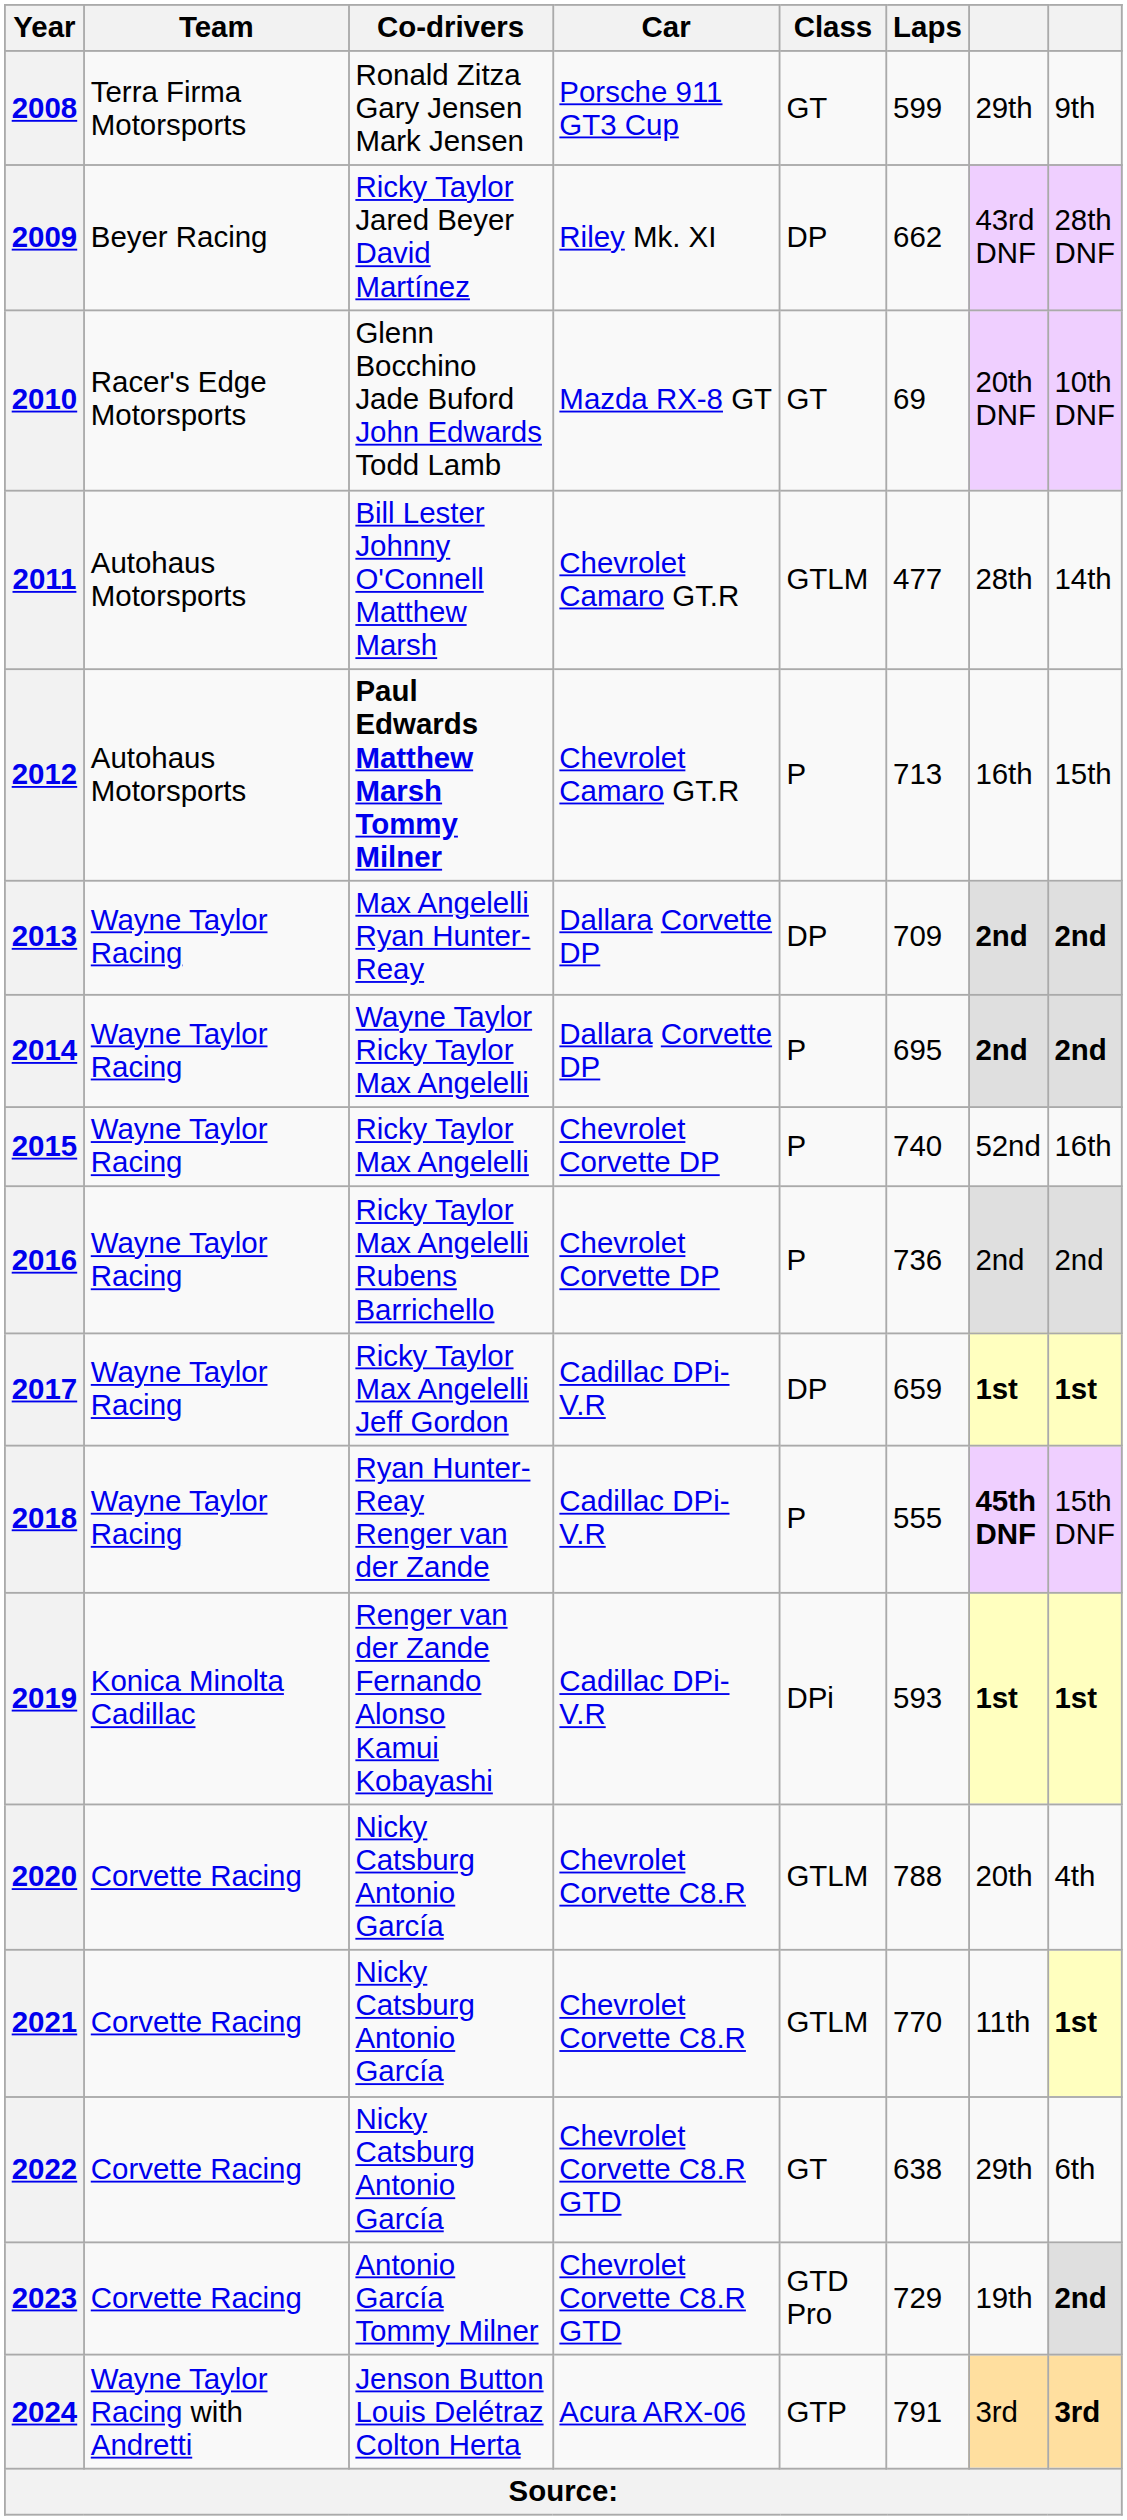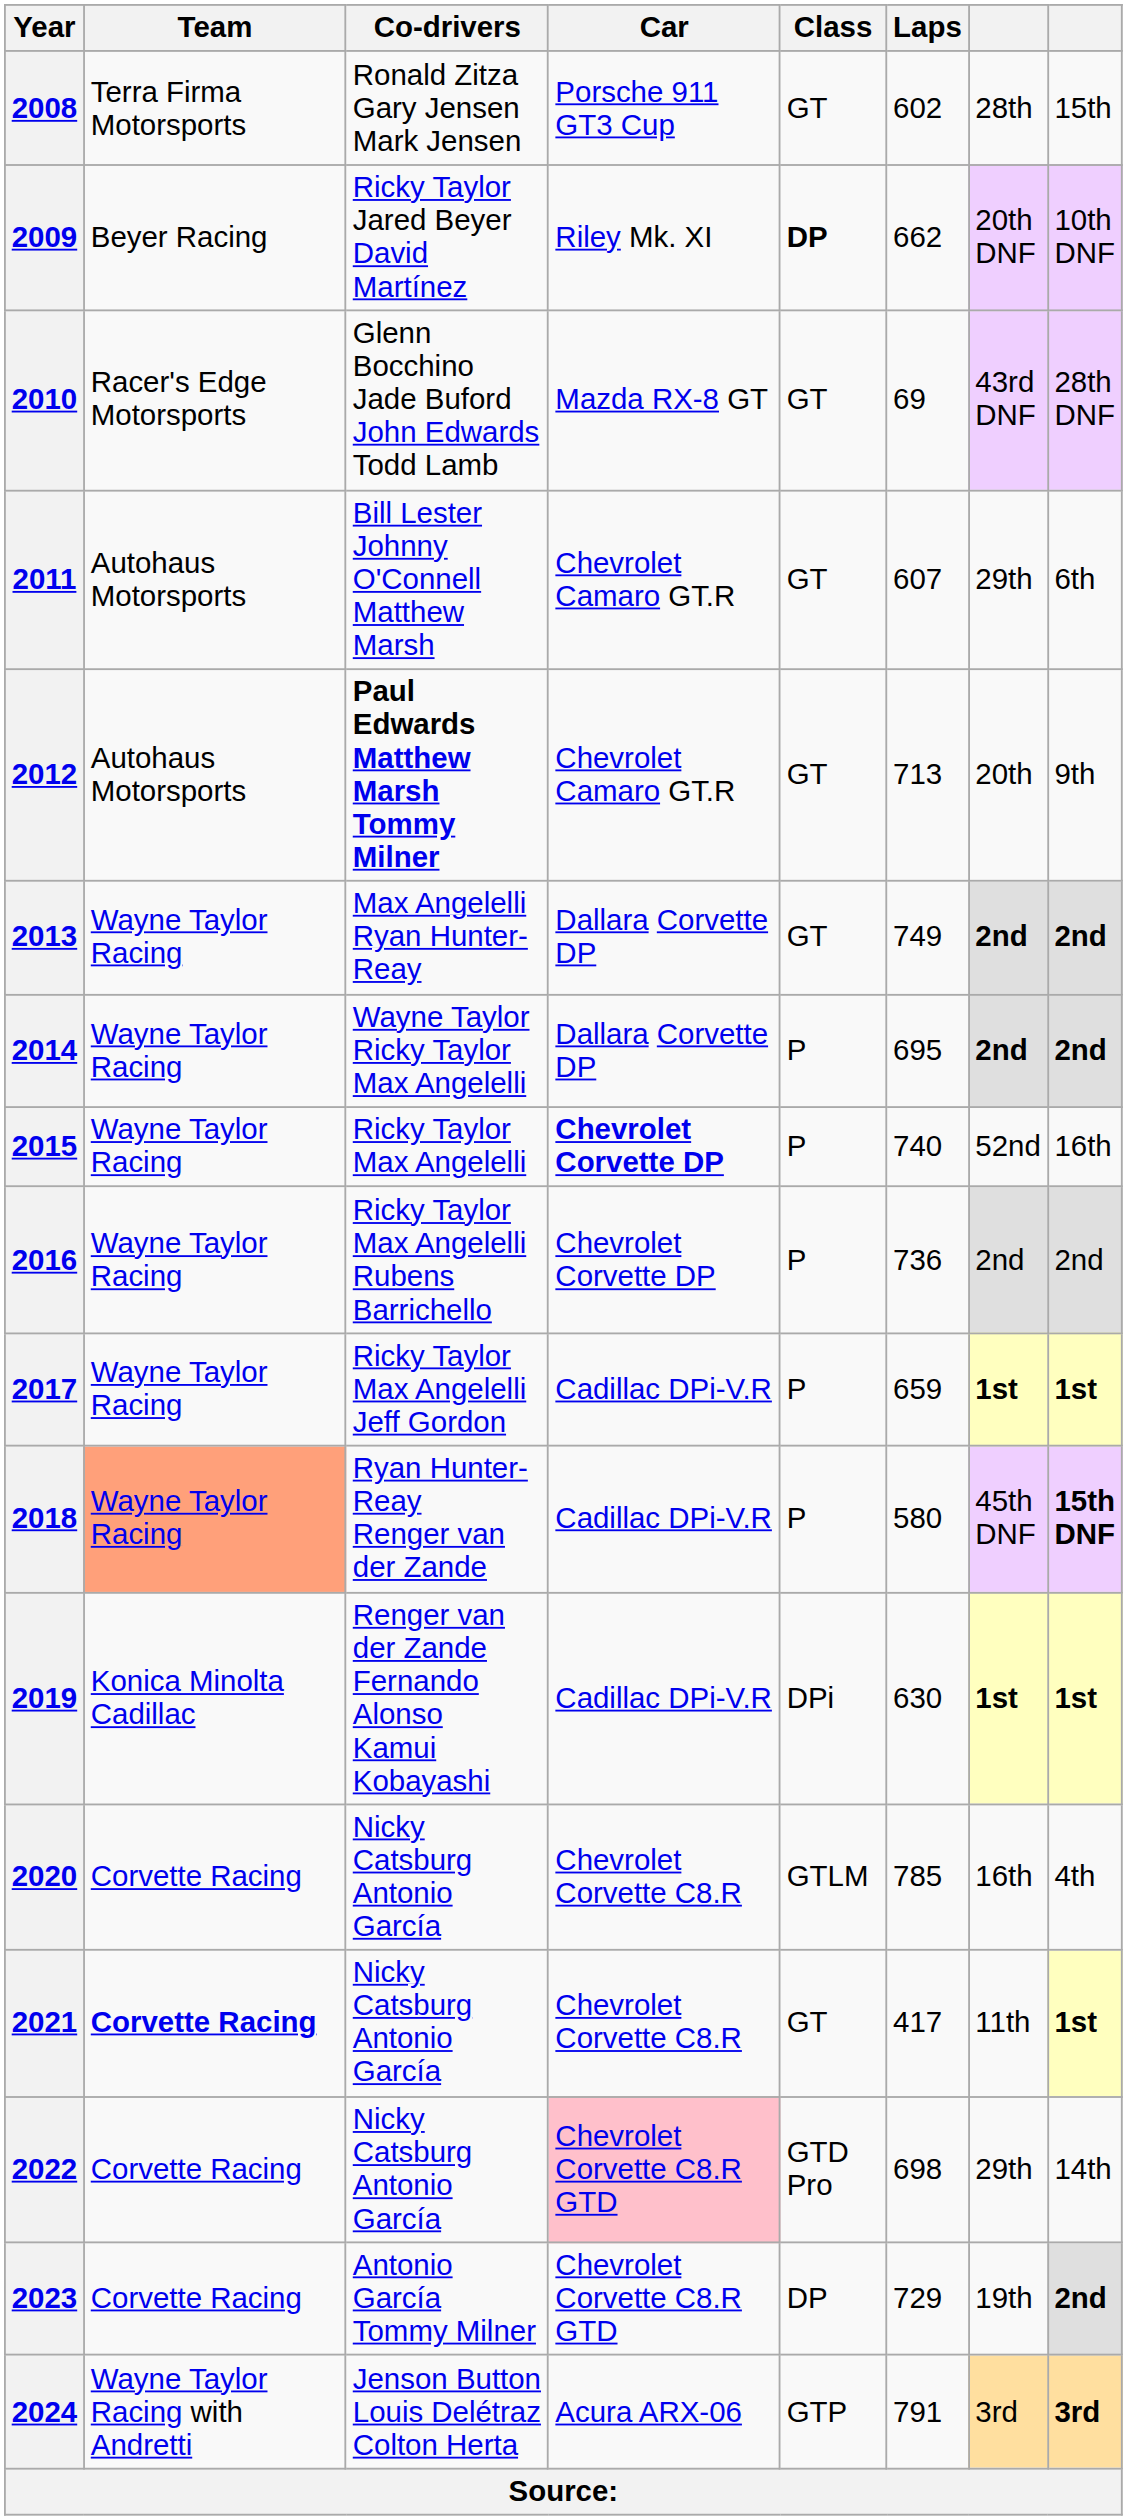 <table class="wikitable">
 <tr>
 <th>Year</th>
 <th>Team</th>
 <th>Co-drivers</th>
 <th>Car</th>
 <th>Class</th>
 <th>Laps</th>
 <th></th>
 <th></th>
 </tr>
 <tr>
 <th><a href='#'>2008</a></th>
 <td align="left"> Terra Firma Motorsports</td>
 <td align="left"> Ronald Zitza<br> Gary Jensen<br> Mark Jensen</td>
 <td><a href='#'>Porsche 911 GT3 Cup</a></td>
 <td>GT</td>
-<td>599</td>
-<td>29th</td>
-<td>9th</td>
+<td>602</td>
+<td>28th</td>
+<td>15th</td>
 </tr>
 <tr>
 <th><a href='#'>2009</a></th>
 <td align="left"> Beyer Racing</td>
 <td align="left"> <a href='#'>Ricky Taylor</a><br> Jared Beyer<br> <a href='#'>David Martínez</a></td>
 <td><a href='#'>Riley</a> Mk. XI</td>
-<td>DP</td>
+<td><strong>DP</strong></td>
 <td>662</td>
-<td style="background:#EFCFFF;">43rd<br>DNF</td>
-<td style="background:#EFCFFF;">28th<br>DNF</td>
+<td style="background:#EFCFFF;">20th<br>DNF</td>
+<td style="background:#EFCFFF;">10th<br>DNF</td>
 </tr>
 <tr>
 <th><a href='#'>2010</a></th>
 <td align="left"> Racer's Edge Motorsports</td>
 <td align="left"> Glenn Bocchino<br> Jade Buford<br> <a href='#'>John Edwards</a><br> Todd Lamb</td>
 <td><a href='#'>Mazda RX-8</a> GT</td>
 <td>GT</td>
 <td>69</td>
-<td style="background:#EFCFFF;">20th<br>DNF</td>
-<td style="background:#EFCFFF;">10th<br>DNF</td>
+<td style="background:#EFCFFF;">43rd<br>DNF</td>
+<td style="background:#EFCFFF;">28th<br>DNF</td>
 </tr>
 <tr>
 <th><a href='#'>2011</a></th>
 <td align="left"> Autohaus Motorsports</td>
 <td align="left"> <a href='#'>Bill Lester</a><br> <a href='#'>Johnny O'Connell</a><br> <a href='#'>Matthew Marsh</a></td>
 <td><a href='#'>Chevrolet Camaro</a> GT.R</td>
-<td>GTLM</td>
-<td>477</td>
-<td>28th</td>
-<td>14th</td>
+<td>GT</td>
+<td>607</td>
+<td>29th</td>
+<td>6th</td>
 </tr>
 <tr>
 <th><a href='#'>2012</a></th>
 <td align="left"> Autohaus Motorsports</td>
 <td align="left"><strong> Paul Edwards<br> <a href='#'>Matthew Marsh</a><br> <a href='#'>Tommy Milner</a></strong></td>
 <td><a href='#'>Chevrolet Camaro</a> GT.R</td>
-<td>P</td>
+<td>GT</td>
 <td>713</td>
-<td>16th</td>
-<td>15th</td>
+<td>20th</td>
+<td>9th</td>
 </tr>
 <tr>
 <th><a href='#'>2013</a></th>
 <td align="left"> <a href='#'>Wayne Taylor Racing</a></td>
 <td align="left"> <a href='#'>Max Angelelli</a><br> <a href='#'>Ryan Hunter-Reay</a></td>
 <td><a href='#'>Dallara</a> <a href='#'>Corvette DP</a></td>
-<td>DP</td>
-<td>709</td>
+<td>GT</td>
+<td>749</td>
 <td style="background:#DFDFDF;"><strong>2nd</strong></td>
 <td style="background:#DFDFDF;"><strong>2nd</strong></td>
 </tr>
 <tr>
 <th><a href='#'>2014</a></th>
 <td align="left"> <a href='#'>Wayne Taylor Racing</a></td>
 <td align="left"> <a href='#'>Wayne Taylor</a><br> <a href='#'>Ricky Taylor</a><br> <a href='#'>Max Angelelli</a></td>
 <td><a href='#'>Dallara</a> <a href='#'>Corvette DP</a></td>
 <td>P</td>
 <td>695</td>
 <td style="background:#DFDFDF;"><strong>2nd</strong></td>
 <td style="background:#DFDFDF;"><strong>2nd</strong></td>
 </tr>
 <tr>
 <th><a href='#'>2015</a></th>
 <td align="left"> <a href='#'>Wayne Taylor Racing</a></td>
 <td align="left"> <a href='#'>Ricky Taylor</a><br> <a href='#'>Max Angelelli</a></td>
-<td><a href='#'>Chevrolet Corvette DP</a></td>
+<td><strong><a href='#'>Chevrolet Corvette DP</a></strong></td>
 <td>P</td>
 <td>740</td>
 <td>52nd</td>
 <td>16th</td>
 </tr>
 <tr>
 <th><a href='#'>2016</a></th>
 <td align="left"> <a href='#'>Wayne Taylor Racing</a></td>
 <td align="left"> <a href='#'>Ricky Taylor</a><br>  <a href='#'>Max Angelelli</a><br> <a href='#'>Rubens Barrichello</a></td>
 <td><a href='#'>Chevrolet Corvette DP</a></td>
 <td>P</td>
 <td>736</td>
 <td style="background:#DFDFDF;">2nd</td>
 <td style="background:#DFDFDF;">2nd</td>
 </tr>
 <tr>
 <th><a href='#'>2017</a></th>
 <td align="left"> <a href='#'>Wayne Taylor Racing</a></td>
 <td align="left"> <a href='#'>Ricky Taylor</a><br> <a href='#'>Max Angelelli</a><br> <a href='#'>Jeff Gordon</a></td>
 <td><a href='#'>Cadillac DPi-V.R</a></td>
-<td>DP</td>
+<td>P</td>
 <td>659</td>
 <td style="background:#FFFFBF;"><strong>1st</strong></td>
 <td style="background:#FFFFBF;"><strong>1st</strong></td>
 </tr>
 <tr>
 <th><a href='#'>2018</a></th>
-<td align="left"> <a href='#'>Wayne Taylor Racing</a></td>
+<td align="left" style="background: lightsalmon;"> <a href='#'>Wayne Taylor Racing</a></td>
 <td align="left"> <a href='#'>Ryan Hunter-Reay</a><br> <a href='#'>Renger van der Zande</a></td>
 <td><a href='#'>Cadillac DPi-V.R</a></td>
 <td>P</td>
-<td>555</td>
-<td style="background:#EFCFFF;"><strong>45th<br>DNF</strong></td>
-<td style="background:#EFCFFF;">15th<br>DNF</td>
+<td>580</td>
+<td style="background:#EFCFFF;">45th<br>DNF</td>
+<td style="background:#EFCFFF;"><strong>15th<br>DNF</strong></td>
 </tr>
 <tr>
 <th><a href='#'>2019</a></th>
 <td align="left"> <a href='#'>Konica Minolta Cadillac</a></td>
 <td align="left"> <a href='#'>Renger van der Zande</a><br> <a href='#'>Fernando Alonso</a><br> <a href='#'>Kamui Kobayashi</a></td>
 <td><a href='#'>Cadillac DPi-V.R</a></td>
 <td>DPi</td>
-<td>593</td>
+<td>630</td>
 <td style="background:#FFFFBF;"><strong>1st</strong></td>
 <td style="background:#FFFFBF;"><strong>1st</strong></td>
 </tr>
 <tr>
 <th><a href='#'>2020</a></th>
 <td align="left"> <a href='#'>Corvette Racing</a></td>
 <td align="left"> <a href='#'>Nicky Catsburg</a><br> <a href='#'>Antonio García</a></td>
 <td><a href='#'>Chevrolet Corvette C8.R</a></td>
 <td>GTLM</td>
-<td>788</td>
-<td>20th</td>
+<td>785</td>
+<td>16th</td>
 <td>4th</td>
 </tr>
 <tr>
 <th><a href='#'>2021</a></th>
-<td align="left"> <a href='#'>Corvette Racing</a></td>
+<td align="left"><strong> <a href='#'>Corvette Racing</a></strong></td>
 <td align="left"> <a href='#'>Nicky Catsburg</a><br> <a href='#'>Antonio García</a></td>
 <td><a href='#'>Chevrolet Corvette C8.R</a></td>
-<td>GTLM</td>
-<td>770</td>
+<td>GT</td>
+<td>417</td>
 <td>11th</td>
 <td style="background:#FFFFBF;"><strong>1st</strong></td>
 </tr>
 <tr>
 <th><a href='#'>2022</a></th>
 <td align="left"> <a href='#'>Corvette Racing</a></td>
 <td align="left"> <a href='#'>Nicky Catsburg</a><br> <a href='#'>Antonio García</a></td>
-<td><a href='#'>Chevrolet Corvette C8.R GTD</a></td>
-<td>GT</td>
-<td>638</td>
+<td style="background: pink;"><a href='#'>Chevrolet Corvette C8.R GTD</a></td>
+<td>GTD Pro</td>
+<td>698</td>
 <td>29th</td>
-<td>6th</td>
+<td>14th</td>
 </tr>
 <tr>
 <th><a href='#'>2023</a></th>
 <td align="left"> <a href='#'>Corvette Racing</a></td>
 <td align="left"> <a href='#'>Antonio García</a><br> <a href='#'>Tommy Milner</a></td>
 <td><a href='#'>Chevrolet Corvette C8.R GTD</a></td>
-<td>GTD Pro</td>
+<td>DP</td>
 <td>729</td>
 <td>19th</td>
 <td style="background:#DFDFDF;"><strong>2nd</strong></td>
 </tr>
 <tr>
 <th><a href='#'>2024</a></th>
 <td align="left"> <a href='#'>Wayne Taylor Racing</a> with <a href='#'>Andretti</a></td>
 <td align="left"> <a href='#'>Jenson Button</a><br> <a href='#'>Louis Delétraz</a><br> <a href='#'>Colton Herta</a></td>
 <td><a href='#'>Acura ARX-06</a></td>
 <td>GTP</td>
 <td>791</td>
 <td style="background:#FFDF9F;">3rd</td>
 <td style="background:#FFDF9F;"><strong>3rd</strong></td>
 </tr>
 <tr>
 <th colspan="8">Source:</th>
 </tr>
 </table>
